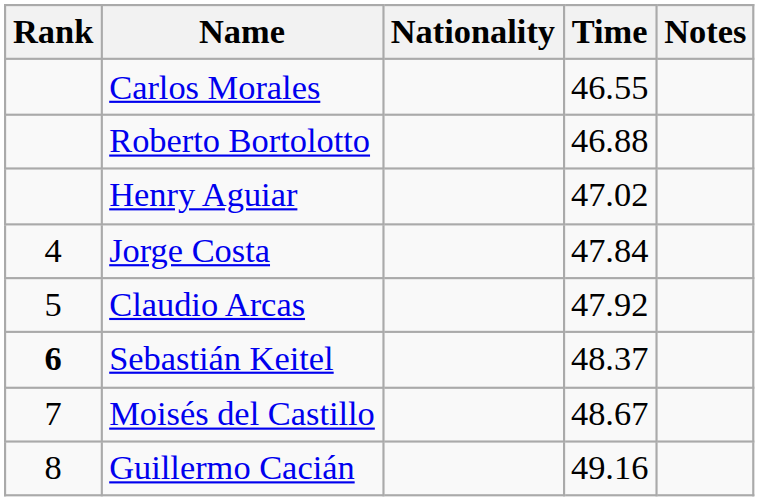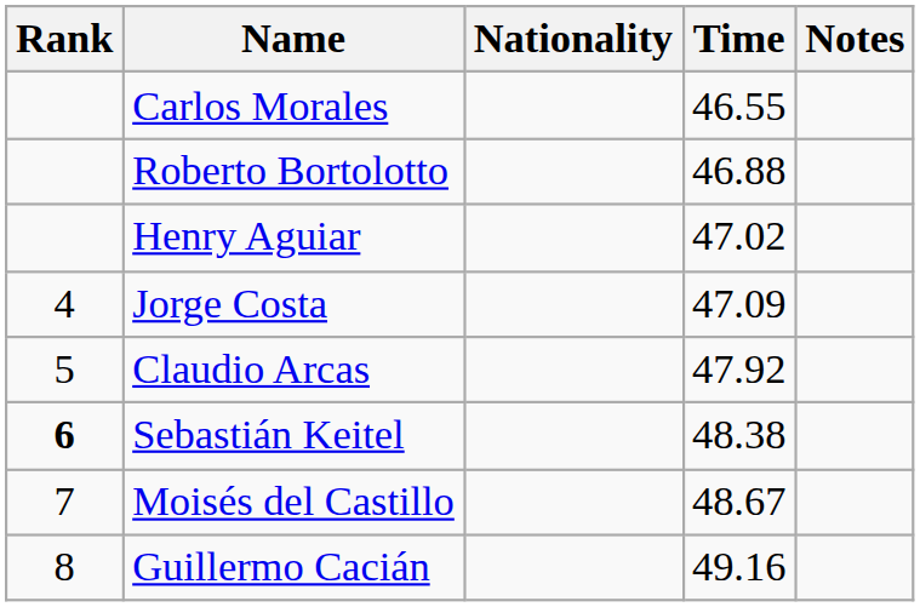 <table class="wikitable sortable" style="text-align:center">
 <tr>
 <th>Rank</th>
 <th>Name</th>
 <th>Nationality</th>
 <th>Time</th>
 <th>Notes</th>
 </tr>
 <tr>
 <td></td>
 <td align=left><a href='#'>Carlos Morales</a></td>
 <td align=left></td>
 <td>46.55</td>
 <td></td>
 </tr>
 <tr>
 <td></td>
 <td align=left><a href='#'>Roberto Bortolotto</a></td>
 <td align=left></td>
 <td>46.88</td>
 <td></td>
 </tr>
 <tr>
 <td></td>
 <td align=left><a href='#'>Henry Aguiar</a></td>
 <td align=left></td>
 <td>47.02</td>
 <td></td>
 </tr>
 <tr>
 <td>4</td>
 <td align=left><a href='#'>Jorge Costa</a></td>
 <td align=left></td>
-<td>47.84</td>
+<td>47.09</td>
 <td></td>
 </tr>
 <tr>
 <td>5</td>
 <td align=left><a href='#'>Claudio Arcas</a></td>
 <td align=left></td>
 <td>47.92</td>
 <td></td>
 </tr>
 <tr>
 <td><strong>6</strong></td>
 <td align=left><a href='#'>Sebastián Keitel</a></td>
 <td align=left></td>
-<td>48.37</td>
+<td>48.38</td>
 <td></td>
 </tr>
 <tr>
 <td>7</td>
 <td align=left><a href='#'>Moisés del Castillo</a></td>
 <td align=left></td>
 <td>48.67</td>
 <td></td>
 </tr>
 <tr>
 <td>8</td>
 <td align=left><a href='#'>Guillermo Cacián</a></td>
 <td align=left></td>
 <td>49.16</td>
 <td></td>
 </tr>
 </table>
